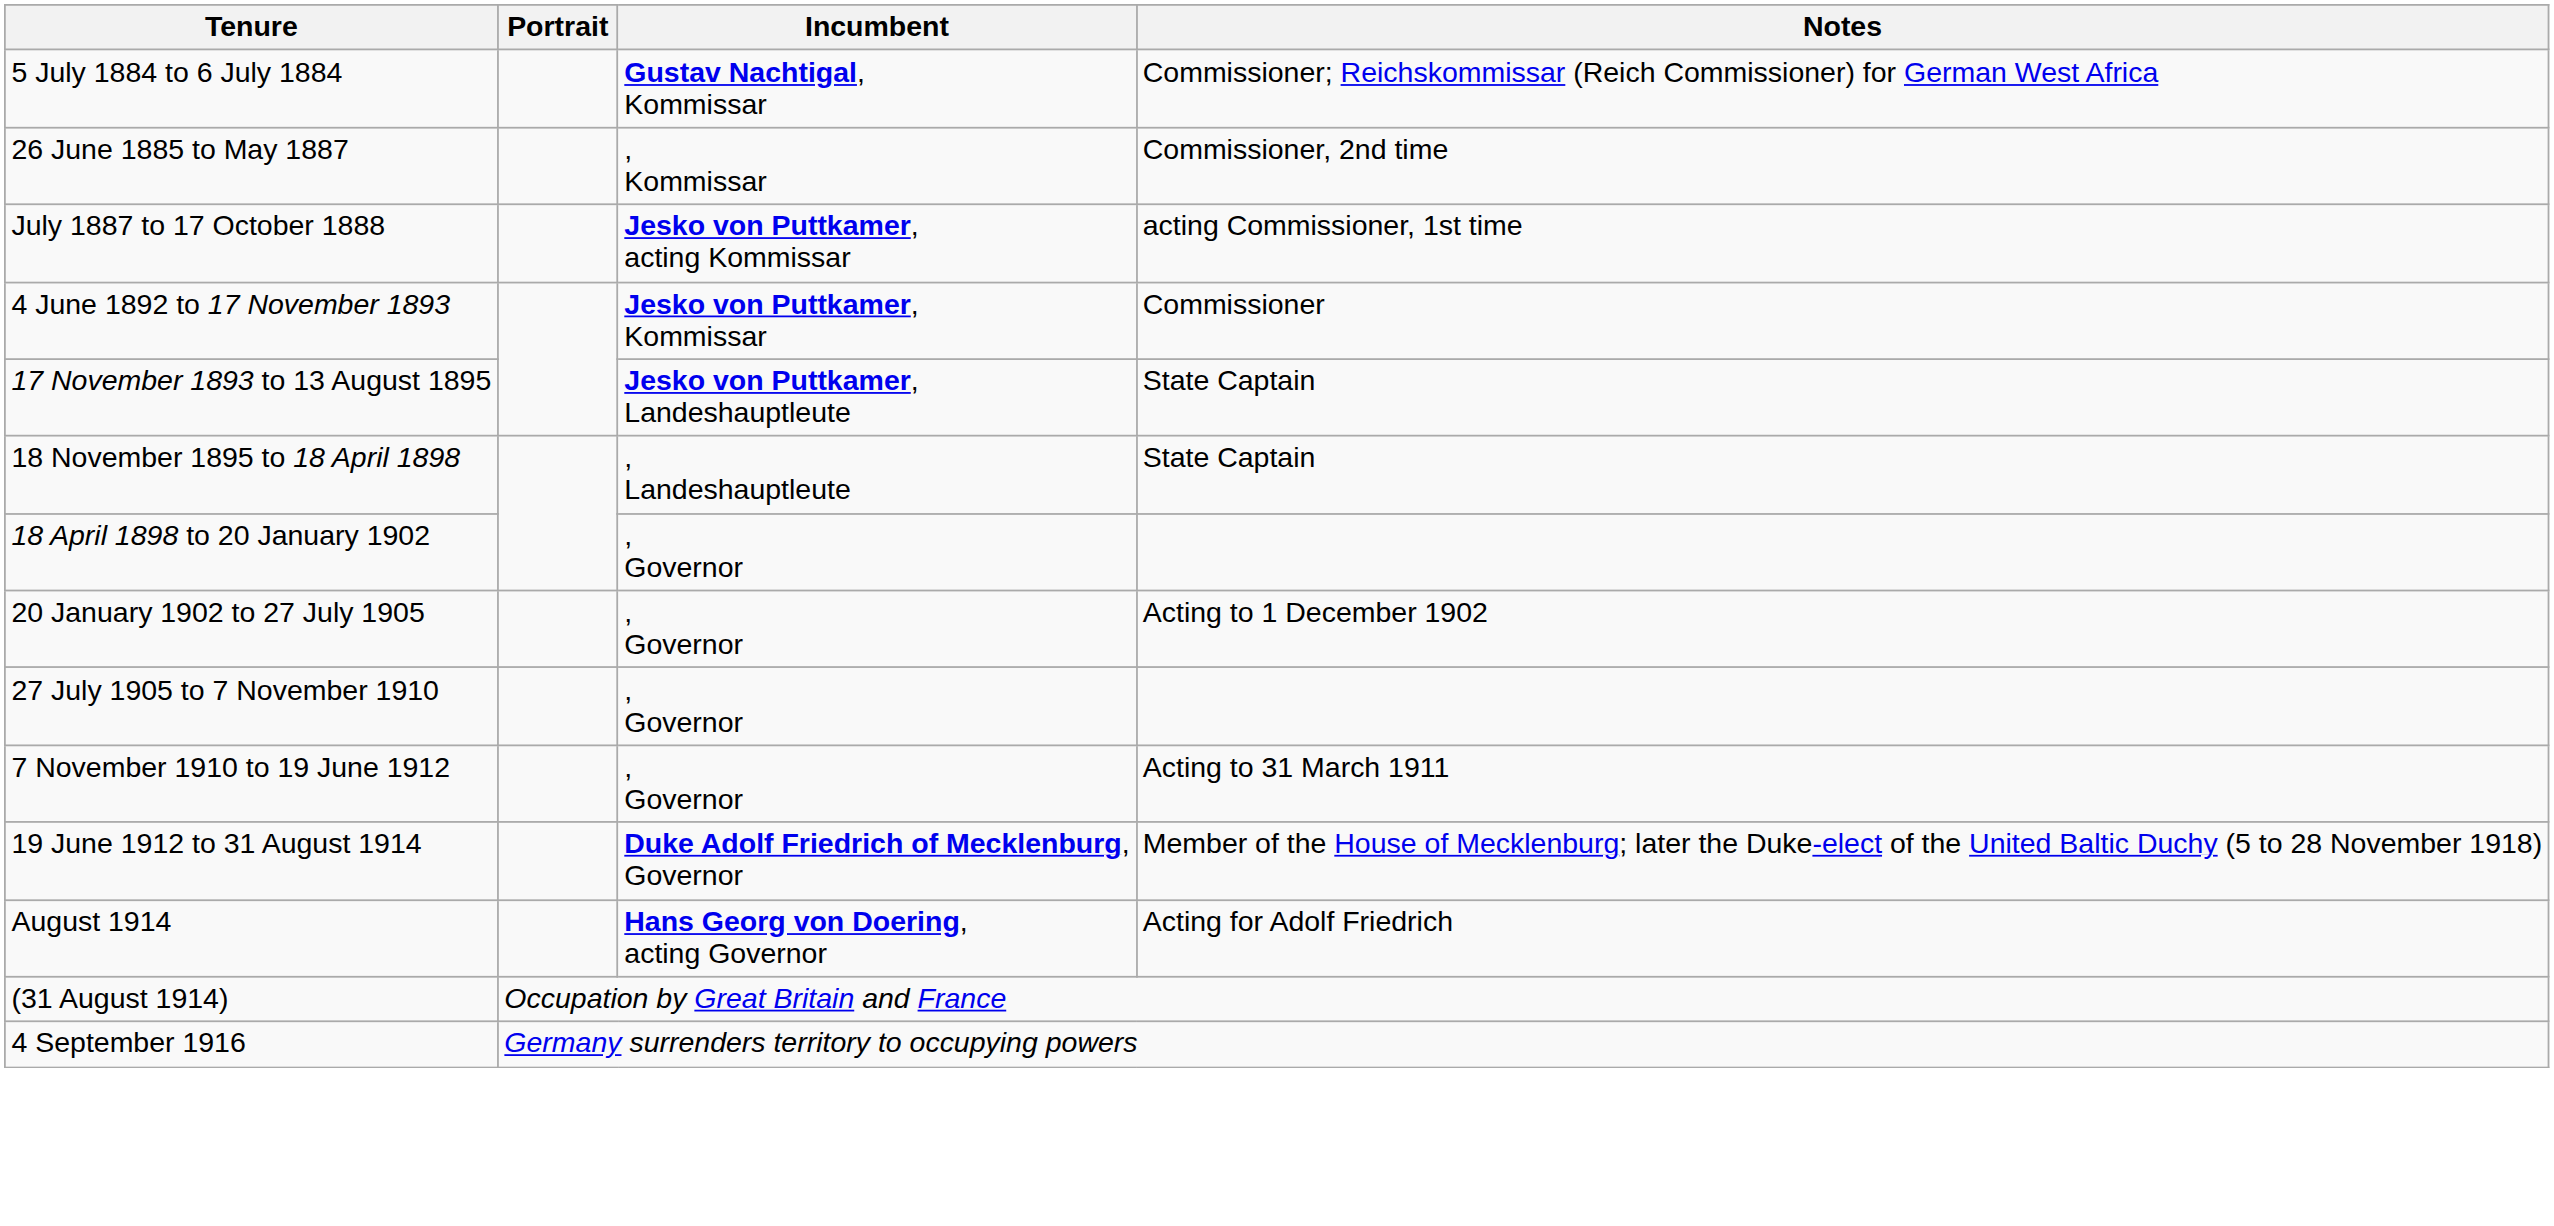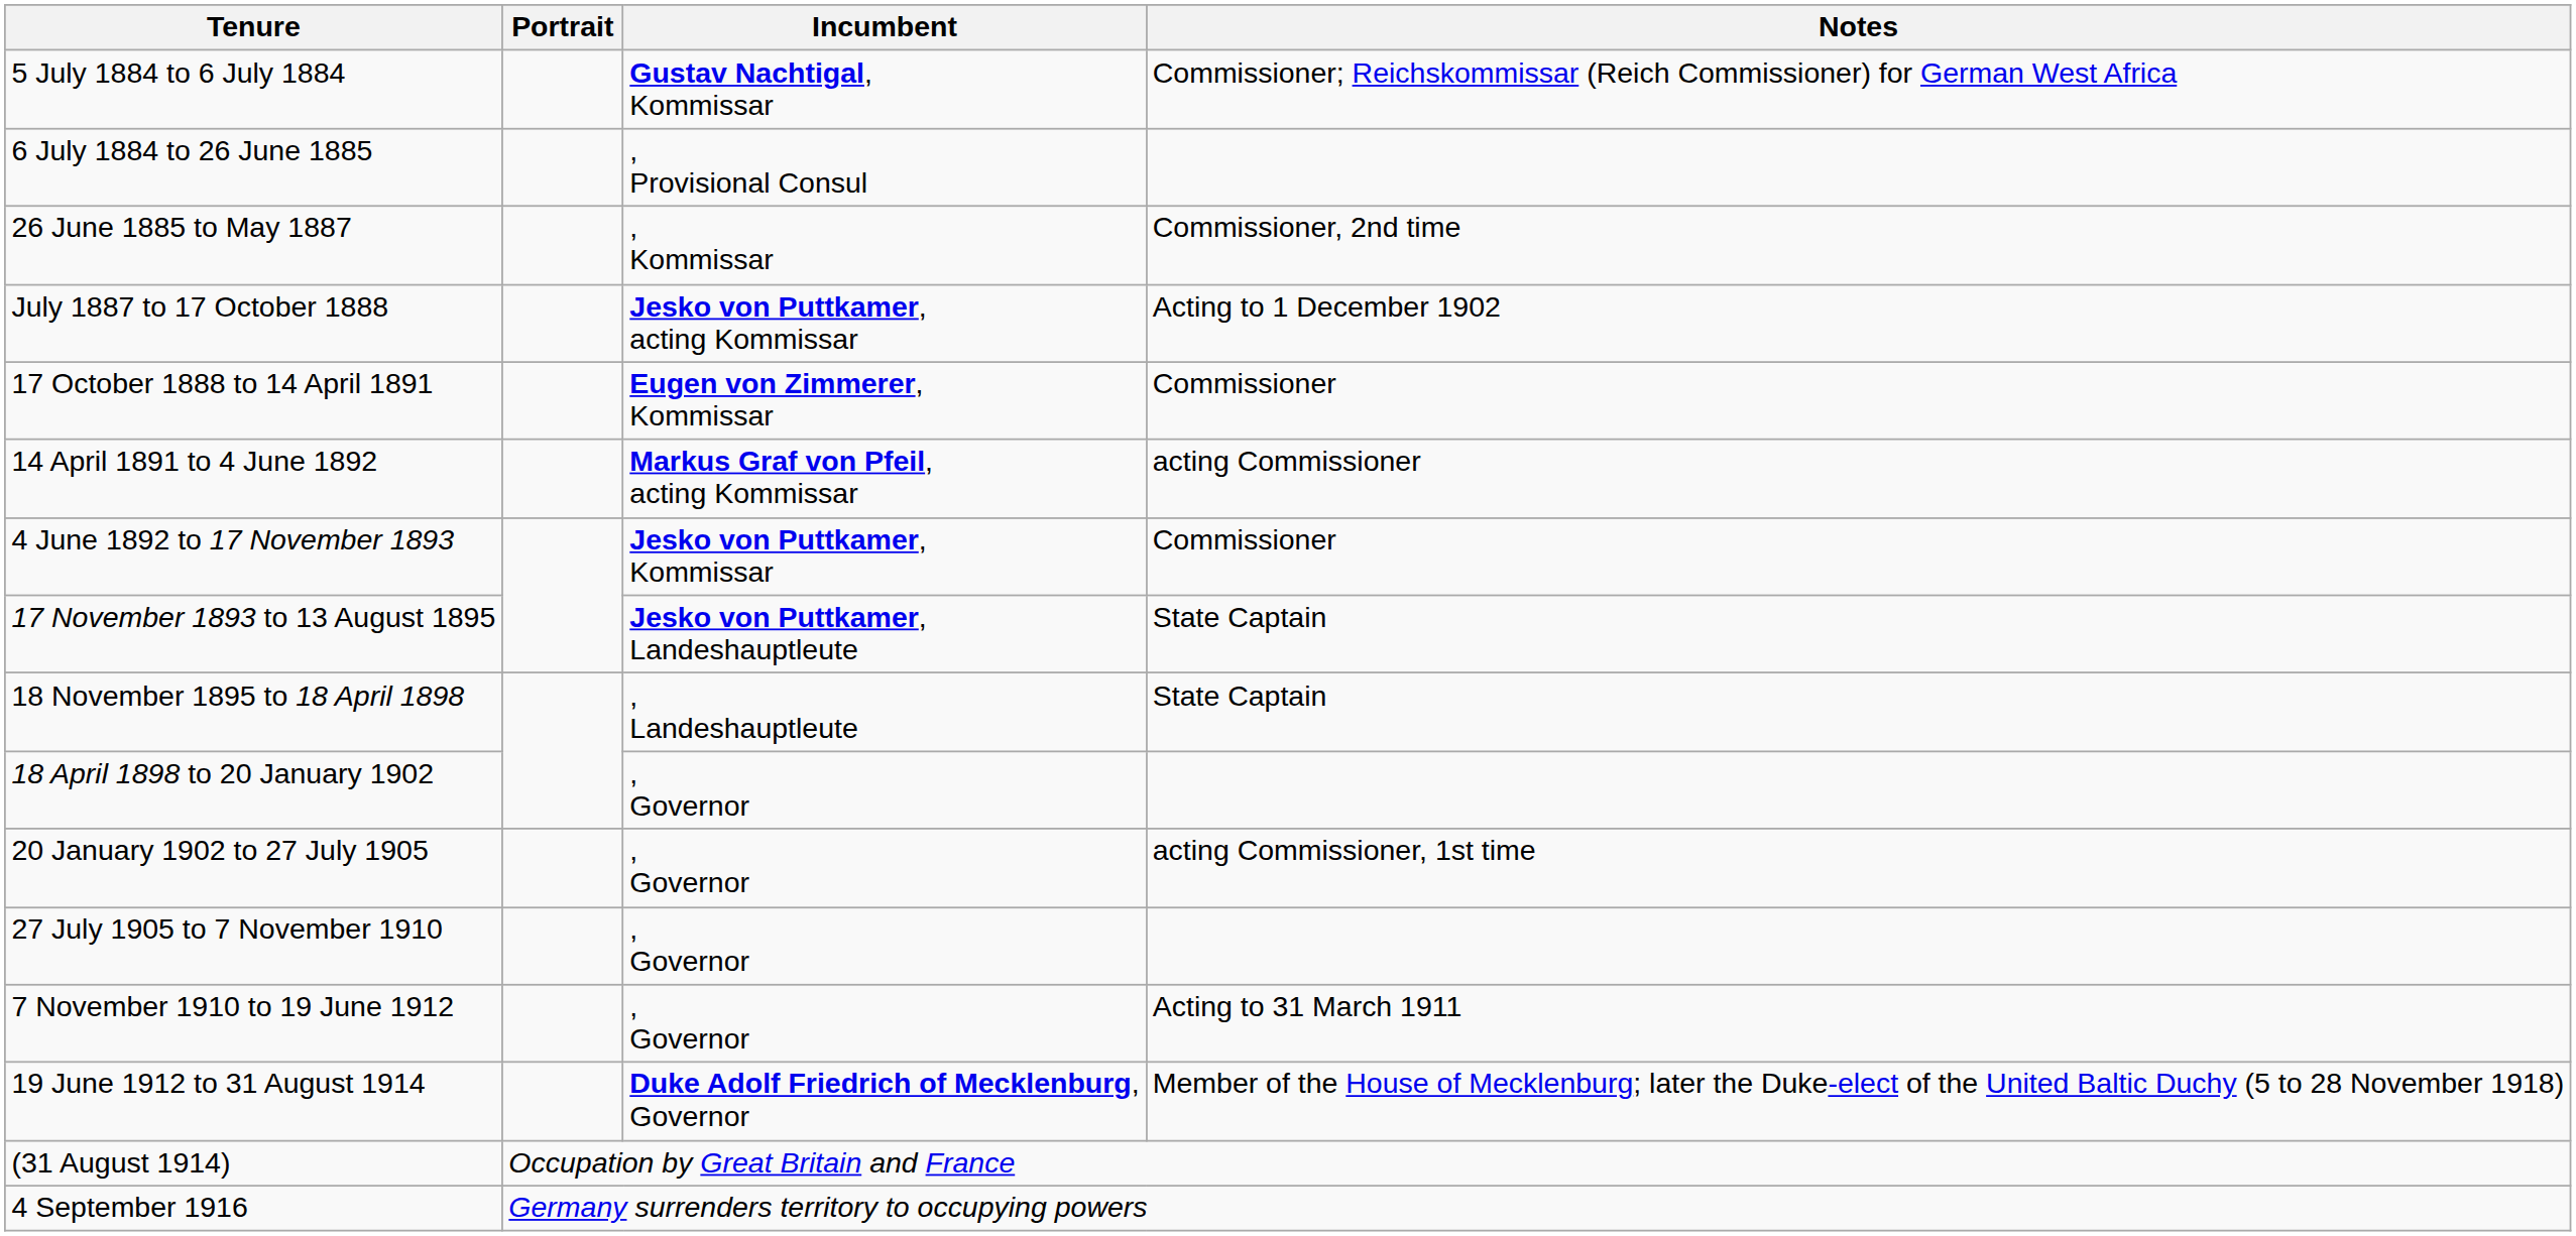 <table class="wikitable">
 <tr align=left>
 <th>Tenure</th>
 <th width=60px>Portrait</th>
 <th>Incumbent</th>
 <th>Notes</th>
 </tr>
 <tr valign=top>
 <td>5 July 1884 to 6 July 1884</td>
 <td></td>
 <td><strong><a href='#'>Gustav Nachtigal</a></strong>, <br>Kommissar</td>
 <td>Commissioner; <a href='#'>Reichskommissar</a> (Reich Commissioner) for <a href='#'>German West Africa</a></td>
 </tr>
 <tr valign=top>
+<td>6 July 1884 to 26 June 1885</td>
+<td></td>
+<td><strong></strong>, <br>Provisional Consul</td>
+<td></td>
+</tr>
+<tr valign=top>
 <td>26 June 1885 to May 1887</td>
 <td></td>
 <td><strong></strong>, <br>Kommissar</td>
 <td>Commissioner, 2nd time</td>
 </tr>
 <tr valign=top>
 <td>July 1887 to 17 October 1888</td>
 <td></td>
 <td><strong><a href='#'>Jesko von Puttkamer</a></strong>, <br>acting Kommissar</td>
-<td>acting Commissioner, 1st time</td>
+<td>Acting to 1 December 1902</td>
+</tr>
+<tr valign=top>
+<td>17 October 1888 to 14 April 1891</td>
+<td></td>
+<td><strong><a href='#'>Eugen von Zimmerer</a></strong>, <br>Kommissar</td>
+<td>Commissioner</td>
+</tr>
+<tr valign=top>
+<td>14 April 1891 to 4 June 1892</td>
+<td></td>
+<td><strong><a href='#'>Markus Graf von Pfeil</a></strong>, <br>acting Kommissar</td>
+<td>acting Commissioner</td>
 </tr>
 <tr valign=top>
 <td>4 June 1892 to <em>17 November 1893</em></td>
 <td rowspan=2></td>
 <td><strong><a href='#'>Jesko von Puttkamer</a></strong>, <br>Kommissar</td>
 <td>Commissioner</td>
 </tr>
 <tr valign=top>
 <td><em>17 November 1893</em> to 13 August 1895</td>
 <td><strong><a href='#'>Jesko von Puttkamer</a></strong>, <br>Landeshauptleute</td>
 <td>State Captain</td>
 </tr>
 <tr valign=top>
 <td>18 November 1895 to <em>18 April 1898</em></td>
 <td rowspan=2></td>
 <td><strong></strong>, <br>Landeshauptleute</td>
 <td>State Captain</td>
 </tr>
 <tr valign=top>
 <td><em>18 April 1898</em> to 20 January 1902</td>
 <td><strong></strong>, <br>Governor</td>
 <td></td>
 </tr>
 <tr valign=top>
 <td>20 January 1902 to 27 July 1905</td>
 <td></td>
 <td><strong></strong>, <br>Governor</td>
-<td>Acting to 1 December 1902</td>
+<td>acting Commissioner, 1st time</td>
 </tr>
 <tr valign=top>
 <td>27 July 1905 to 7 November 1910</td>
 <td></td>
 <td><strong></strong>, <br>Governor</td>
 <td></td>
 </tr>
 <tr valign=top>
 <td>7 November 1910 to 19 June 1912</td>
 <td></td>
 <td><strong></strong>, <br>Governor</td>
 <td>Acting to 31 March 1911</td>
 </tr>
 <tr valign=top>
 <td>19 June 1912 to 31 August 1914</td>
 <td></td>
 <td><strong><a href='#'>Duke Adolf Friedrich of Mecklenburg</a></strong>, <br>Governor</td>
 <td>Member of the <a href='#'>House of Mecklenburg</a>; later the Duke<a href='#'>-elect</a> of the <a href='#'>United Baltic Duchy</a> (5 to 28 November 1918)</td>
 </tr>
 <tr valign=top>
-<td>August 1914</td>
-<td></td>
-<td><strong><a href='#'>Hans Georg von Doering</a></strong>, <br>acting Governor</td>
-<td>Acting for Adolf Friedrich</td>
-</tr>
-<tr valign=top>
 <td>(31 August 1914)</td>
 <td colspan="3"><em>Occupation by <a href='#'>Great Britain</a> and <a href='#'>France</a></em></td>
 </tr>
 <tr valign=top>
 <td>4 September 1916</td>
 <td colspan="3"><em><a href='#'>Germany</a> surrenders territory to occupying powers</em></td>
 </tr>
 </table>
